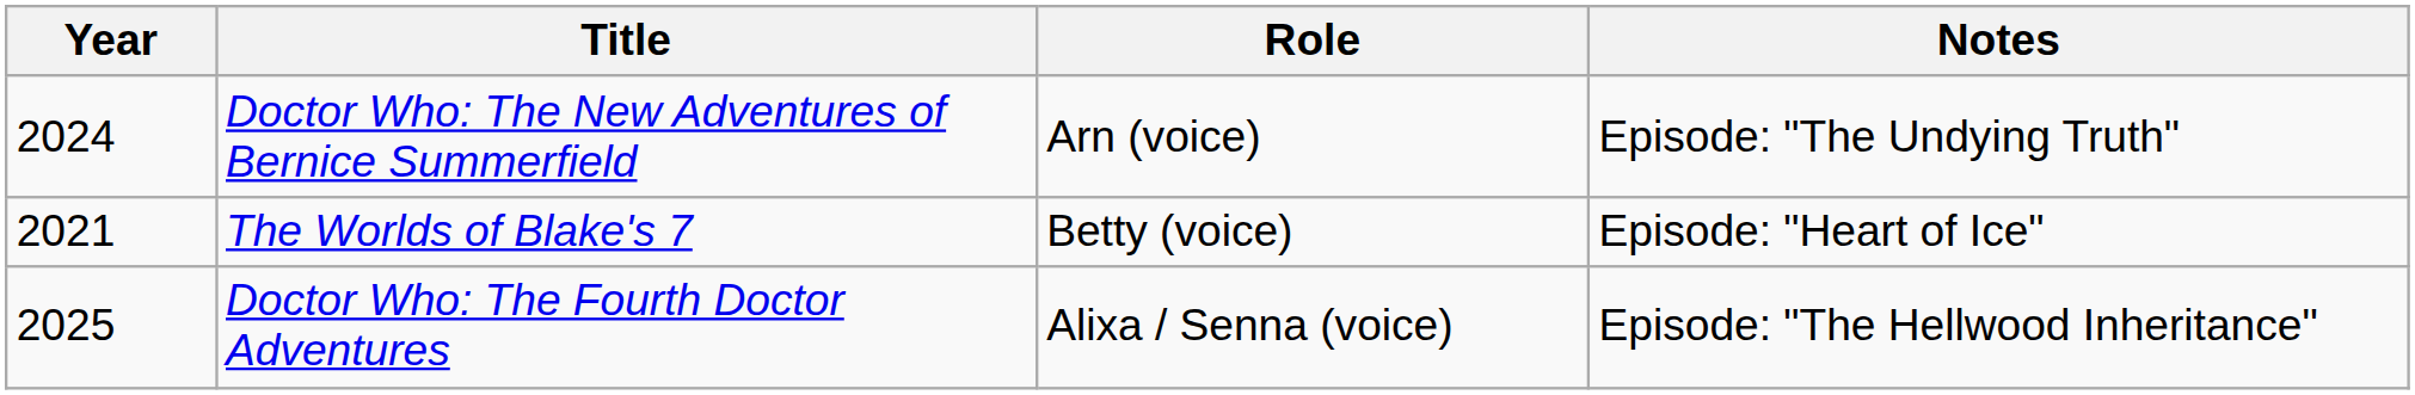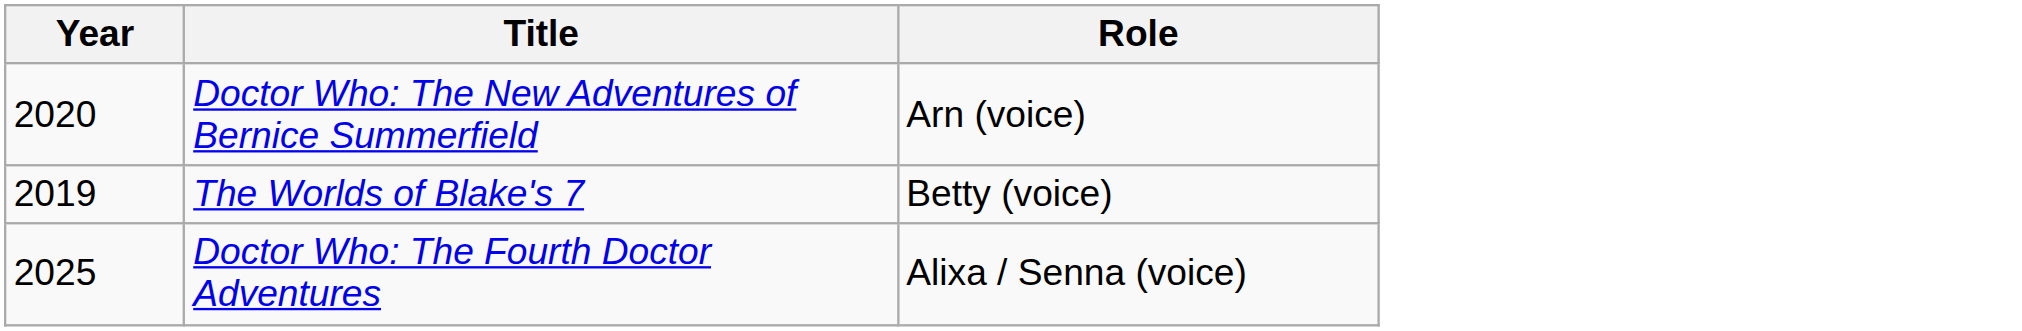 <table class="wikitable">
 <tr>
 <th scope="col" width="70">Year</th>
 <th scope="col" width="300">Title</th>
 <th scope="col" width="200">Role</th>
-<th scope="col" width="300">Notes</th>
 </tr>
 <tr>
-<td>2024</td>
+<td>2020</td>
 <td><em><a href='#'>Doctor Who: The New Adventures of Bernice Summerfield</a></em></td>
 <td>Arn (voice)</td>
-<td>Episode: "The Undying Truth"</td>
 </tr>
 <tr>
-<td>2021</td>
+<td>2019</td>
 <td><em><a href='#'>The Worlds of Blake's 7</a></em></td>
 <td>Betty (voice)</td>
-<td>Episode: "Heart of Ice"</td>
 </tr>
 <tr>
 <td>2025</td>
 <td><em><a href='#'>Doctor Who: The Fourth Doctor Adventures</a></em></td>
 <td>Alixa / Senna (voice)</td>
-<td>Episode: "The Hellwood Inheritance"</td>
 </tr>
 </table>
